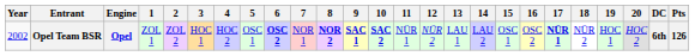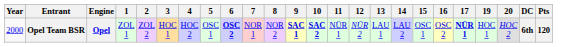 <table class="wikitable" style="text-align:center; font-size:85%">
 <tr>
 <th>Year</th>
 <th>Entrant</th>
 <th>Engine</th>
 <th>1</th>
 <th>2</th>
 <th>3</th>
 <th>4</th>
 <th>5</th>
 <th>6</th>
 <th>7</th>
 <th>8</th>
 <th>9</th>
 <th>10</th>
 <th>11</th>
 <th>12</th>
 <th>13</th>
 <th>14</th>
 <th>15</th>
 <th>16</th>
 <th>17</th>
-<th>18</th>
 <th>19</th>
 <th>20</th>
 <th>DC</th>
 <th>Pts</th>
 </tr>
 <tr>
-<td><a href='#'>2002</a></td>
+<td><a href='#'>2000</a></td>
 <th nowrap>Opel Team BSR</th>
 <th><a href='#'>Opel</a></th>
 <td style="background:#DFFFDF;"><a href='#'>ZOL<br>1</a><br></td>
 <td style="background:#EFCFFF;"><a href='#'>ZOL<br>2</a><br></td>
 <td style="background:#FFDF9F;"><a href='#'>HOC<br>1</a><br></td>
 <td style="background:#CFCFFF;"><a href='#'>HOC<br>2</a><br></td>
 <td style="background:#DFFFDF;"><a href='#'>OSC<br>1</a><br></td>
 <td style="background:#CFCFFF;"><strong><a href='#'>OSC<br>2</a></strong><br></td>
 <td style="background:#FFCFCF;"><a href='#'>NOR<br>1</a><br></td>
-<td style="background:#EFCFFF;"><strong><a href='#'>NOR<br>2</a><br></strong></td>
+<td style="background:#EFCFFF;"><a href='#'>NOR<br>2</a><br></td>
 <td style="background:#FFFFBF;"><strong><a href='#'>SAC<br>1</a></strong><br></td>
 <td style="background:#DFFFDF;"><strong><a href='#'>SAC<br>2</a></strong><br></td>
 <td style="background:#DFFFDF;"><a href='#'>NÜR<br>1</a><br></td>
 <td style="background:#DFFFDF;"><em><a href='#'>NÜR<br>2</a></em><br></td>
 <td style="background:#DFFFDF;"><a href='#'>LAU<br>1</a><br></td>
 <td style="background:#CFCFFF;"><a href='#'>LAU<br>2</a><br></td>
 <td style="background:#DFFFDF;"><a href='#'>OSC<br>1</a><br></td>
 <td style="background:#FFFFBF;"><a href='#'>OSC<br>2</a><br></td>
 <td style="background:#DFFFDF;"><strong><a href='#'>NÜR<br>1</a><br></strong></td>
-<td style="background:#FFFFFF;"><a href='#'>NÜR<br>2</a><br></td>
 <td style="background:#DFFFDF;"><a href='#'>HOC<br>1</a><br></td>
 <td style="background:#DFDFDF;"><em><a href='#'>HOC<br>2</a></em><br></td>
 <th>6th</th>
-<th>126</th>
+<th>120</th>
 </tr>
 </table>
